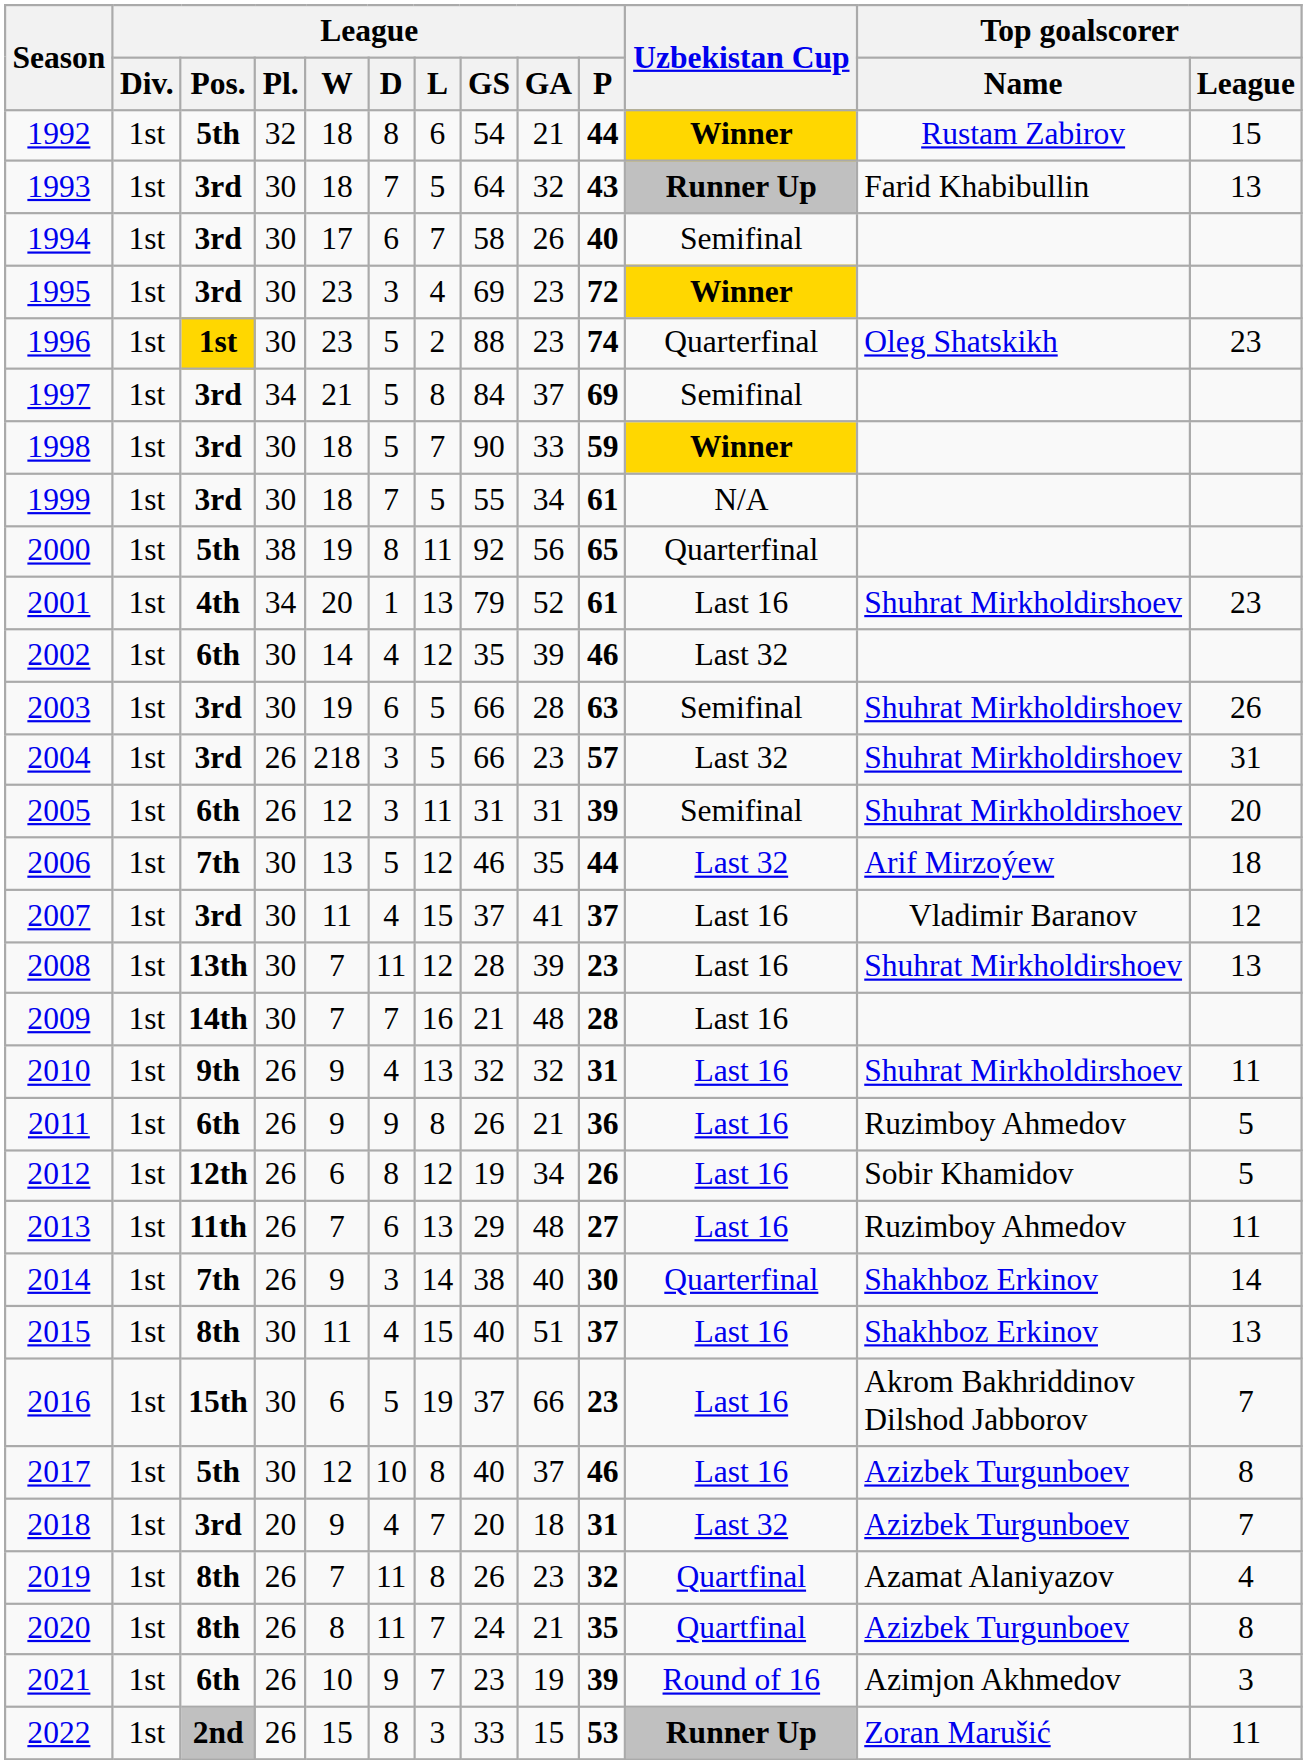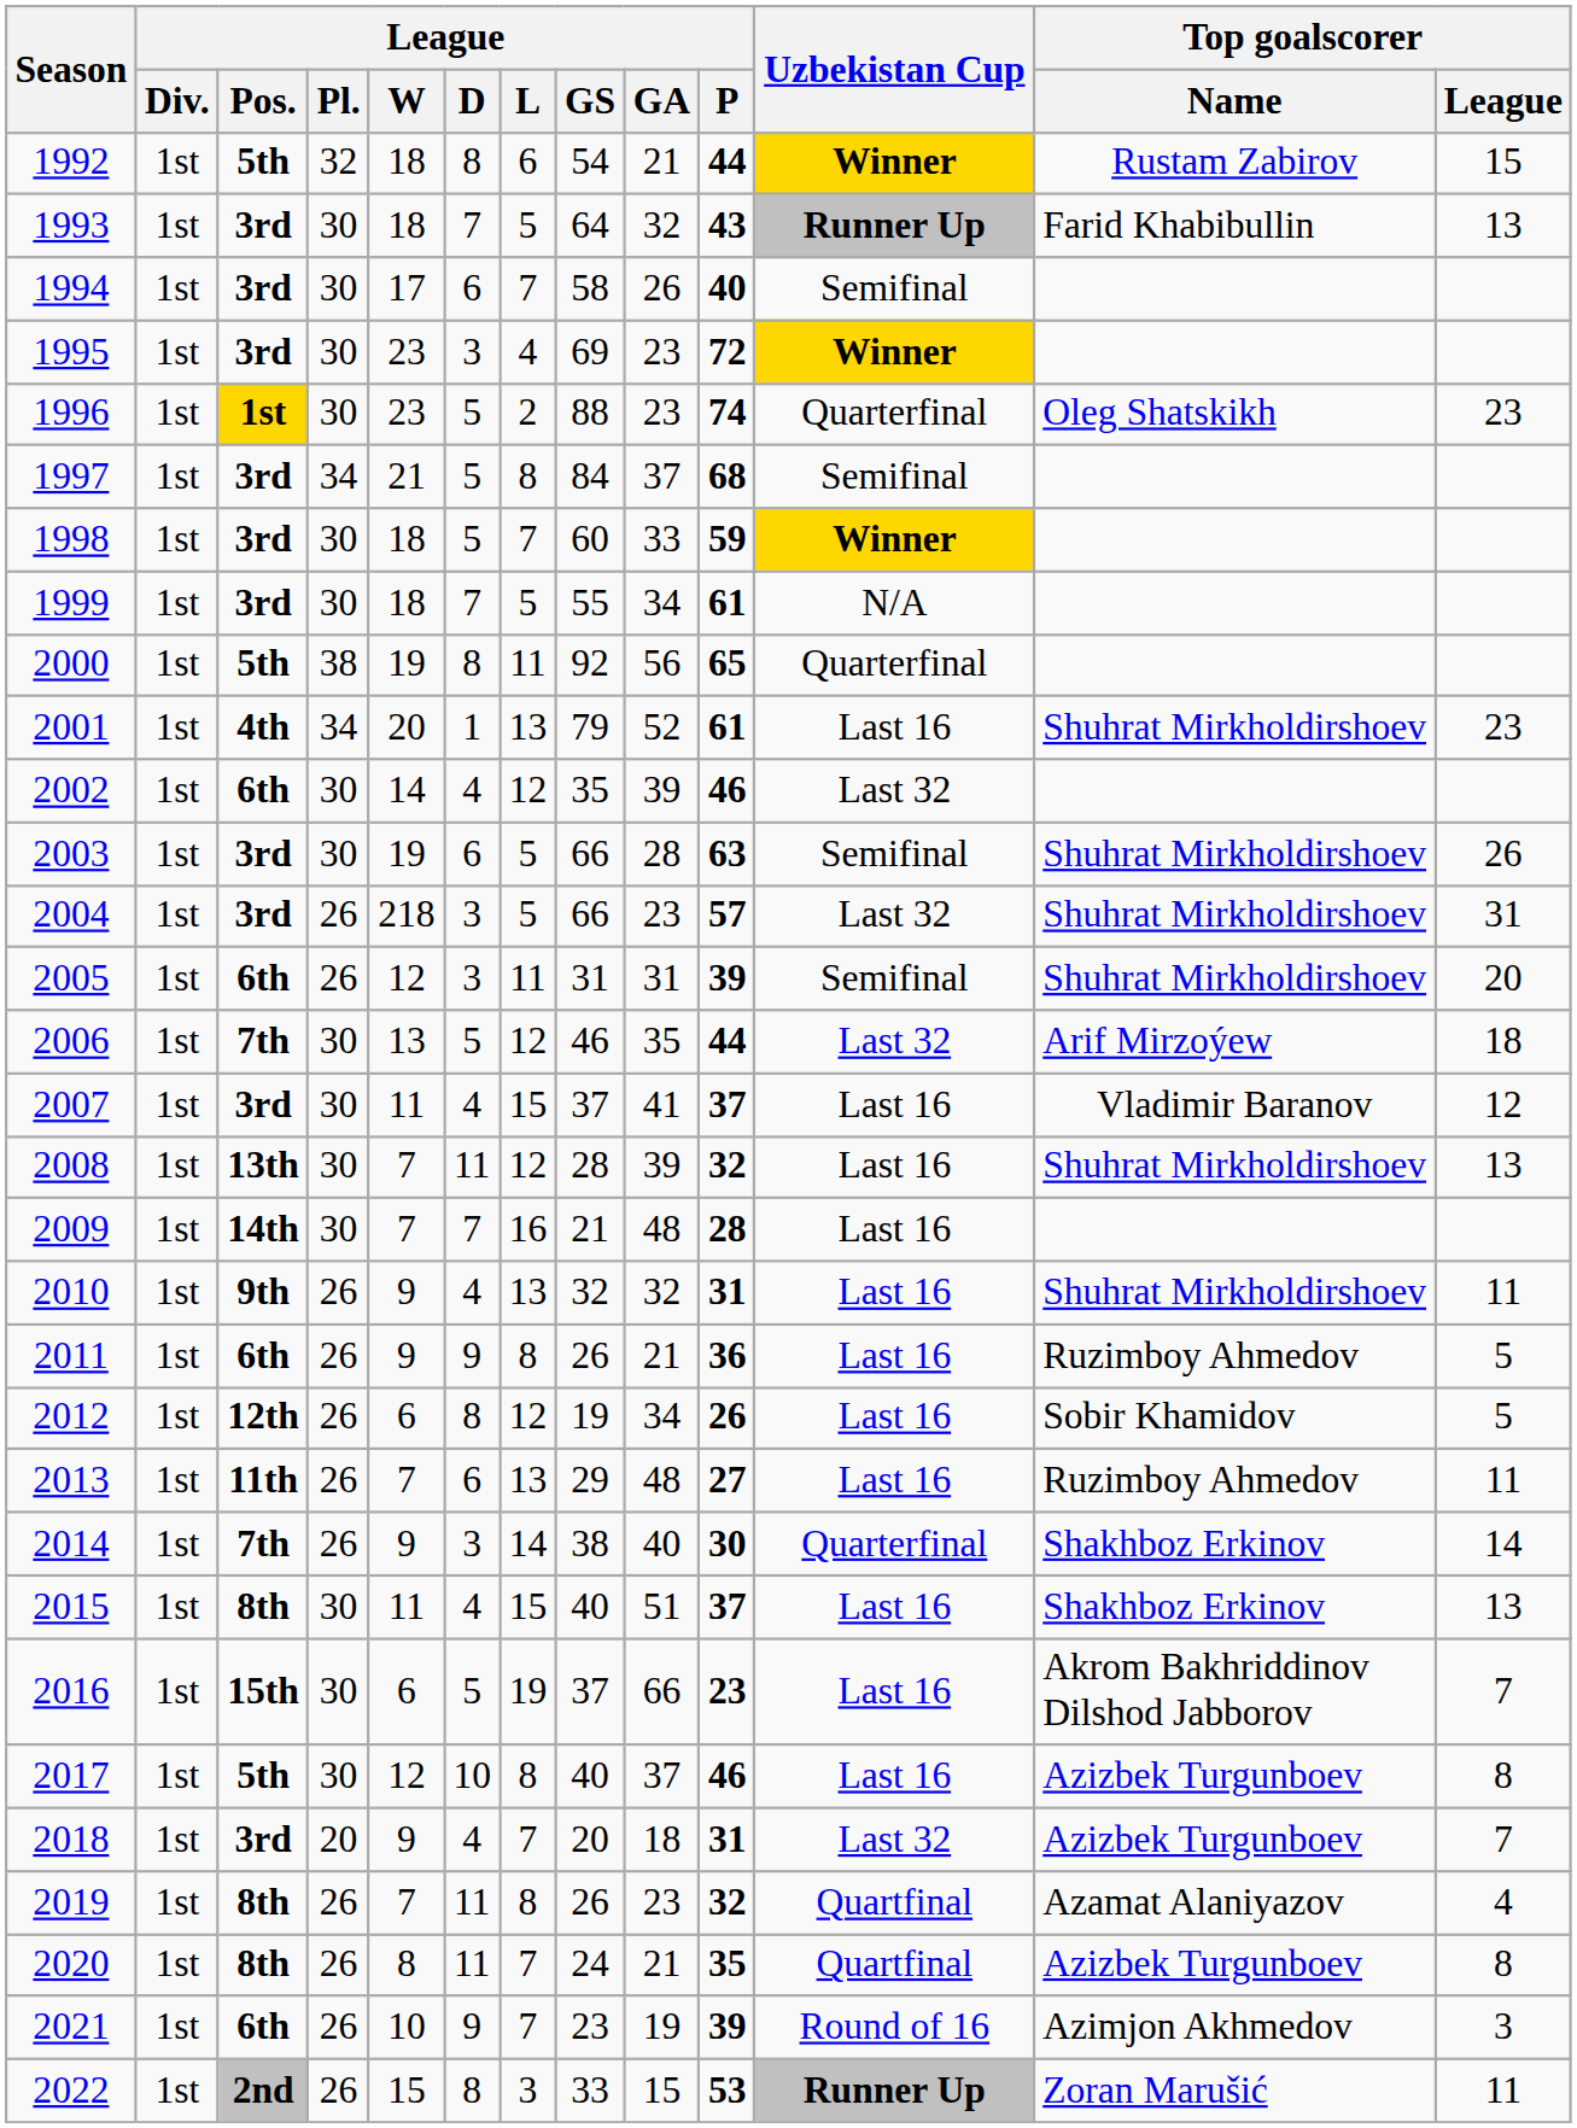 <table class="wikitable mw-collapsible mw-collapsed" align=center cellspacing="0" cellpadding="3" style="border:1px solid #AAAAAA;font-size:90%">
 <tr style="background:#efefef;">
 <th rowspan="2">Season</th>
 <th colspan="9">League</th>
 <th rowspan="2"><a href='#'>Uzbekistan Cup</a></th>
 <th colspan="2">Top goalscorer</th>
 </tr>
 <tr>
 <th>Div.</th>
 <th>Pos.</th>
 <th>Pl.</th>
 <th>W</th>
 <th>D</th>
 <th>L</th>
 <th>GS</th>
 <th>GA</th>
 <th>P</th>
 <th>Name</th>
 <th>League</th>
 </tr>
 <tr>
 <td align=center><a href='#'>1992</a></td>
 <td align=center>1st</td>
 <td align=center><strong>5th</strong></td>
 <td align=center>32</td>
 <td align=center>18</td>
 <td align=center>8</td>
 <td align=center>6</td>
 <td align=center>54</td>
 <td align=center>21</td>
 <td align=center><strong>44</strong></td>
 <td style="text-align:center; background:gold;"><strong>Winner</strong></td>
 <td align=center><a href='#'>Rustam Zabirov</a></td>
 <td align=center>15</td>
 </tr>
 <tr>
 <td align=center><a href='#'>1993</a></td>
 <td align=center>1st</td>
 <td align=center><strong>3rd</strong></td>
 <td align=center>30</td>
 <td align=center>18</td>
 <td align=center>7</td>
 <td align=center>5</td>
 <td align=center>64</td>
 <td align=center>32</td>
 <td align=center><strong>43</strong></td>
 <td style="text-align:center; background:silver;"><strong>Runner Up</strong></td>
 <td align=left>Farid Khabibullin</td>
 <td align=center>13</td>
 </tr>
 <tr>
 <td align=center><a href='#'>1994</a></td>
 <td align=center>1st</td>
 <td align=center><strong>3rd</strong></td>
 <td align=center>30</td>
 <td align=center>17</td>
 <td align=center>6</td>
 <td align=center>7</td>
 <td align=center>58</td>
 <td align=center>26</td>
 <td align=center><strong>40</strong></td>
 <td align=center>Semifinal</td>
 <td align=center></td>
 <td align=center></td>
 </tr>
 <tr>
 <td align=center><a href='#'>1995</a></td>
 <td align=center>1st</td>
 <td align=center><strong>3rd</strong></td>
 <td align=center>30</td>
 <td align=center>23</td>
 <td align=center>3</td>
 <td align=center>4</td>
 <td align=center>69</td>
 <td align=center>23</td>
 <td align=center><strong>72</strong></td>
 <td style="text-align:center; background:gold;"><strong>Winner</strong></td>
 <td align=center></td>
 <td align=center></td>
 </tr>
 <tr>
 <td align=center><a href='#'>1996</a></td>
 <td align=center>1st</td>
 <td style="text-align:center; background:gold;"><strong>1st</strong></td>
 <td align=center>30</td>
 <td align=center>23</td>
 <td align=center>5</td>
 <td align=center>2</td>
 <td align=center>88</td>
 <td align=center>23</td>
 <td align=center><strong>74</strong></td>
 <td align=center>Quarterfinal</td>
 <td align=left><a href='#'>Oleg Shatskikh</a></td>
 <td align=center>23</td>
 </tr>
 <tr>
 <td align=center><a href='#'>1997</a></td>
 <td align=center>1st</td>
 <td align=center><strong>3rd</strong></td>
 <td align=center>34</td>
 <td align=center>21</td>
 <td align=center>5</td>
 <td align=center>8</td>
 <td align=center>84</td>
 <td align=center>37</td>
-<td align=center><strong>69</strong></td>
+<td align=center><strong>68</strong></td>
 <td align=center>Semifinal</td>
 <td align=center></td>
 <td align=center></td>
 </tr>
 <tr>
 <td align=center><a href='#'>1998</a></td>
 <td align=center>1st</td>
 <td align=center><strong>3rd</strong></td>
 <td align=center>30</td>
 <td align=center>18</td>
 <td align=center>5</td>
 <td align=center>7</td>
-<td align=center>90</td>
+<td align=center>60</td>
 <td align=center>33</td>
 <td align=center><strong>59</strong></td>
 <td style="text-align:center; background:gold;"><strong>Winner</strong></td>
 <td align=center></td>
 <td align=center></td>
 </tr>
 <tr>
 <td align=center><a href='#'>1999</a></td>
 <td align=center>1st</td>
 <td align=center><strong>3rd</strong></td>
 <td align=center>30</td>
 <td align=center>18</td>
 <td align=center>7</td>
 <td align=center>5</td>
 <td align=center>55</td>
 <td align=center>34</td>
 <td align=center><strong>61</strong></td>
 <td align=center>N/A</td>
 <td align=center></td>
 <td align=center></td>
 </tr>
 <tr>
 <td align=center><a href='#'>2000</a></td>
 <td align=center>1st</td>
 <td align=center><strong>5th</strong></td>
 <td align=center>38</td>
 <td align=center>19</td>
 <td align=center>8</td>
 <td align=center>11</td>
 <td align=center>92</td>
 <td align=center>56</td>
 <td align=center><strong>65</strong></td>
 <td align=center>Quarterfinal</td>
 <td align=center></td>
 <td align=center></td>
 </tr>
 <tr>
 <td align=center><a href='#'>2001</a></td>
 <td align=center>1st</td>
 <td align=center><strong>4th</strong></td>
 <td align=center>34</td>
 <td align=center>20</td>
 <td align=center>1</td>
 <td align=center>13</td>
 <td align=center>79</td>
 <td align=center>52</td>
 <td align=center><strong>61</strong></td>
 <td align=center>Last 16</td>
 <td align=left><a href='#'>Shuhrat Mirkholdirshoev</a></td>
 <td align=center>23</td>
 </tr>
 <tr>
 <td align=center><a href='#'>2002</a></td>
 <td align=center>1st</td>
 <td align=center><strong>6th</strong></td>
 <td align=center>30</td>
 <td align=center>14</td>
 <td align=center>4</td>
 <td align=center>12</td>
 <td align=center>35</td>
 <td align=center>39</td>
 <td align=center><strong>46</strong></td>
 <td align=center>Last 32</td>
 <td align=center></td>
 <td align=center></td>
 </tr>
 <tr>
 <td align=center><a href='#'>2003</a></td>
 <td align=center>1st</td>
 <td align=center><strong>3rd</strong></td>
 <td align=center>30</td>
 <td align=center>19</td>
 <td align=center>6</td>
 <td align=center>5</td>
 <td align=center>66</td>
 <td align=center>28</td>
 <td align=center><strong>63</strong></td>
 <td align=center>Semifinal</td>
 <td align=left><a href='#'>Shuhrat Mirkholdirshoev</a></td>
 <td align=center>26</td>
 </tr>
 <tr>
 <td align=center><a href='#'>2004</a></td>
 <td align=center>1st</td>
 <td align=center><strong>3rd</strong></td>
 <td align=center>26</td>
 <td align=center>218</td>
 <td align=center>3</td>
 <td align=center>5</td>
 <td align=center>66</td>
 <td align=center>23</td>
 <td align=center><strong>57</strong></td>
 <td align=center>Last 32</td>
 <td align=left><a href='#'>Shuhrat Mirkholdirshoev</a></td>
 <td align=center>31</td>
 </tr>
 <tr>
 <td align=center><a href='#'>2005</a></td>
 <td align=center>1st</td>
 <td align=center><strong>6th</strong></td>
 <td align=center>26</td>
 <td align=center>12</td>
 <td align=center>3</td>
 <td align=center>11</td>
 <td align=center>31</td>
 <td align=center>31</td>
 <td align=center><strong>39</strong></td>
 <td align=center>Semifinal</td>
 <td align=left><a href='#'>Shuhrat Mirkholdirshoev</a></td>
 <td align=center>20</td>
 </tr>
 <tr>
 <td align=center><a href='#'>2006</a></td>
 <td align=center>1st</td>
 <td align=center><strong>7th</strong></td>
 <td align=center>30</td>
 <td align=center>13</td>
 <td align=center>5</td>
 <td align=center>12</td>
 <td align=center>46</td>
 <td align=center>35</td>
 <td align=center><strong>44</strong></td>
 <td align=center><a href='#'>Last 32</a></td>
 <td align=left><a href='#'>Arif Mirzoýew</a></td>
 <td align=center>18</td>
 </tr>
 <tr>
 <td align=center><a href='#'>2007</a></td>
 <td align=center>1st</td>
 <td align=center><strong>3rd</strong></td>
 <td align=center>30</td>
 <td align=center>11</td>
 <td align=center>4</td>
 <td align=center>15</td>
 <td align=center>37</td>
 <td align=center>41</td>
 <td align=center><strong>37</strong></td>
 <td align=center>Last 16</td>
 <td align=center>Vladimir Baranov</td>
 <td align=center>12</td>
 </tr>
 <tr>
 <td align=center><a href='#'>2008</a></td>
 <td align=center>1st</td>
 <td align=center><strong>13th</strong></td>
 <td align=center>30</td>
 <td align=center>7</td>
 <td align=center>11</td>
 <td align=center>12</td>
 <td align=center>28</td>
 <td align=center>39</td>
-<td align=center><strong>23</strong></td>
+<td align=center><strong>32</strong></td>
 <td align=center>Last 16</td>
 <td align=left><a href='#'>Shuhrat Mirkholdirshoev</a></td>
 <td align=center>13</td>
 </tr>
 <tr>
 <td align=center><a href='#'>2009</a></td>
 <td align=center>1st</td>
 <td align=center><strong>14th</strong></td>
 <td align=center>30</td>
 <td align=center>7</td>
 <td align=center>7</td>
 <td align=center>16</td>
 <td align=center>21</td>
 <td align=center>48</td>
 <td align=center><strong>28</strong></td>
 <td align=center>Last 16</td>
 <td align=center></td>
 <td align=center></td>
 </tr>
 <tr>
 <td align=center><a href='#'>2010</a></td>
 <td align=center>1st</td>
 <td align=center><strong>9th</strong></td>
 <td align=center>26</td>
 <td align=center>9</td>
 <td align=center>4</td>
 <td align=center>13</td>
 <td align=center>32</td>
 <td align=center>32</td>
 <td align=center><strong>31</strong></td>
 <td align=center><a href='#'>Last 16</a></td>
 <td align=left><a href='#'>Shuhrat Mirkholdirshoev</a></td>
 <td align=center>11</td>
 </tr>
 <tr>
 <td align=center><a href='#'>2011</a></td>
 <td align=center>1st</td>
 <td align=center><strong>6th</strong></td>
 <td align=center>26</td>
 <td align=center>9</td>
 <td align=center>9</td>
 <td align=center>8</td>
 <td align=center>26</td>
 <td align=center>21</td>
 <td align=center><strong>36</strong></td>
 <td align=center><a href='#'>Last 16</a></td>
 <td align=left>Ruzimboy Ahmedov</td>
 <td align=center>5</td>
 </tr>
 <tr>
 <td align=center><a href='#'>2012</a></td>
 <td align=center>1st</td>
 <td align=center><strong>12th</strong></td>
 <td align=center>26</td>
 <td align=center>6</td>
 <td align=center>8</td>
 <td align=center>12</td>
 <td align=center>19</td>
 <td align=center>34</td>
 <td align=center><strong>26</strong></td>
 <td align=center><a href='#'>Last 16</a></td>
 <td align=left>Sobir Khamidov</td>
 <td align=center>5</td>
 </tr>
 <tr>
 <td align=center><a href='#'>2013</a></td>
 <td align=center>1st</td>
 <td align=center><strong>11th</strong></td>
 <td align=center>26</td>
 <td align=center>7</td>
 <td align=center>6</td>
 <td align=center>13</td>
 <td align=center>29</td>
 <td align=center>48</td>
 <td align=center><strong>27</strong></td>
 <td align=center><a href='#'>Last 16</a></td>
 <td align=left>Ruzimboy Ahmedov</td>
 <td align=center>11</td>
 </tr>
 <tr>
 <td align=center><a href='#'>2014</a></td>
 <td align=center>1st</td>
 <td align=center><strong>7th</strong></td>
 <td align=center>26</td>
 <td align=center>9</td>
 <td align=center>3</td>
 <td align=center>14</td>
 <td align=center>38</td>
 <td align=center>40</td>
 <td align=center><strong>30</strong></td>
 <td align=center><a href='#'>Quarterfinal</a></td>
 <td align=left><a href='#'>Shakhboz Erkinov</a></td>
 <td align=center>14</td>
 </tr>
 <tr>
 <td align=center><a href='#'>2015</a></td>
 <td align=center>1st</td>
 <td align=center><strong>8th</strong></td>
 <td align=center>30</td>
 <td align=center>11</td>
 <td align=center>4</td>
 <td align=center>15</td>
 <td align=center>40</td>
 <td align=center>51</td>
 <td align=center><strong>37</strong></td>
 <td align=center><a href='#'>Last 16</a></td>
 <td align=left><a href='#'>Shakhboz Erkinov</a></td>
 <td align=center>13</td>
 </tr>
 <tr>
 <td align=center><a href='#'>2016</a></td>
 <td align=center>1st</td>
 <td align=center><strong>15th</strong></td>
 <td align=center>30</td>
 <td align=center>6</td>
 <td align=center>5</td>
 <td align=center>19</td>
 <td align=center>37</td>
 <td align=center>66</td>
 <td align=center><strong>23</strong></td>
 <td align=center><a href='#'>Last 16</a></td>
 <td align=left>Akrom Bakhriddinov <br> Dilshod Jabborov</td>
 <td align=center>7</td>
 </tr>
 <tr>
 <td align=center><a href='#'>2017</a></td>
 <td align=center>1st</td>
 <td align=center><strong>5th</strong></td>
 <td align=center>30</td>
 <td align=center>12</td>
 <td align=center>10</td>
 <td align=center>8</td>
 <td align=center>40</td>
 <td align=center>37</td>
 <td align=center><strong>46</strong></td>
 <td align=center><a href='#'>Last 16</a></td>
 <td align=left><a href='#'>Azizbek Turgunboev</a></td>
 <td align=center>8</td>
 </tr>
 <tr>
 <td align=center><a href='#'>2018</a></td>
 <td align=center>1st</td>
 <td align=center><strong>3rd</strong></td>
 <td align=center>20</td>
 <td align=center>9</td>
 <td align=center>4</td>
 <td align=center>7</td>
 <td align=center>20</td>
 <td align=center>18</td>
 <td align=center><strong>31</strong></td>
 <td align=center><a href='#'>Last 32</a></td>
 <td align=left><a href='#'>Azizbek Turgunboev</a></td>
 <td align=center>7</td>
 </tr>
 <tr>
 <td align=center><a href='#'>2019</a></td>
 <td align=center>1st</td>
 <td align=center><strong>8th</strong></td>
 <td align=center>26</td>
 <td align=center>7</td>
 <td align=center>11</td>
 <td align=center>8</td>
 <td align=center>26</td>
 <td align=center>23</td>
 <td align=center><strong>32</strong></td>
 <td align=center><a href='#'>Quartfinal</a></td>
 <td align=left>Azamat Alaniyazov</td>
 <td align=center>4</td>
 </tr>
 <tr>
 <td align=center><a href='#'>2020</a></td>
 <td align=center>1st</td>
 <td align=center><strong>8th</strong></td>
 <td align=center>26</td>
 <td align=center>8</td>
 <td align=center>11</td>
 <td align=center>7</td>
 <td align=center>24</td>
 <td align=center>21</td>
 <td align=center><strong>35</strong></td>
 <td align=center><a href='#'>Quartfinal</a></td>
 <td align=left><a href='#'>Azizbek Turgunboev</a></td>
 <td align=center>8</td>
 </tr>
 <tr>
 <td align=center><a href='#'>2021</a></td>
 <td align=center>1st</td>
 <td align=center><strong>6th</strong></td>
 <td align=center>26</td>
 <td align=center>10</td>
 <td align=center>9</td>
 <td align=center>7</td>
 <td align=center>23</td>
 <td align=center>19</td>
 <td align=center><strong>39</strong></td>
 <td align=center><a href='#'>Round of 16</a></td>
 <td align=left>Azimjon Akhmedov</td>
 <td align=center>3</td>
 </tr>
 <tr>
 <td align=center><a href='#'>2022</a></td>
 <td align=center>1st</td>
 <td style="text-align:center; background:silver;"><strong>2nd</strong></td>
 <td align=center>26</td>
 <td align=center>15</td>
 <td align=center>8</td>
 <td align=center>3</td>
 <td align=center>33</td>
 <td align=center>15</td>
 <td align=center><strong>53</strong></td>
 <td style="text-align:center; background:silver;"><strong>Runner Up</strong></td>
 <td align=left><a href='#'>Zoran Marušić</a></td>
 <td align=center>11</td>
 </tr>
 </table>
